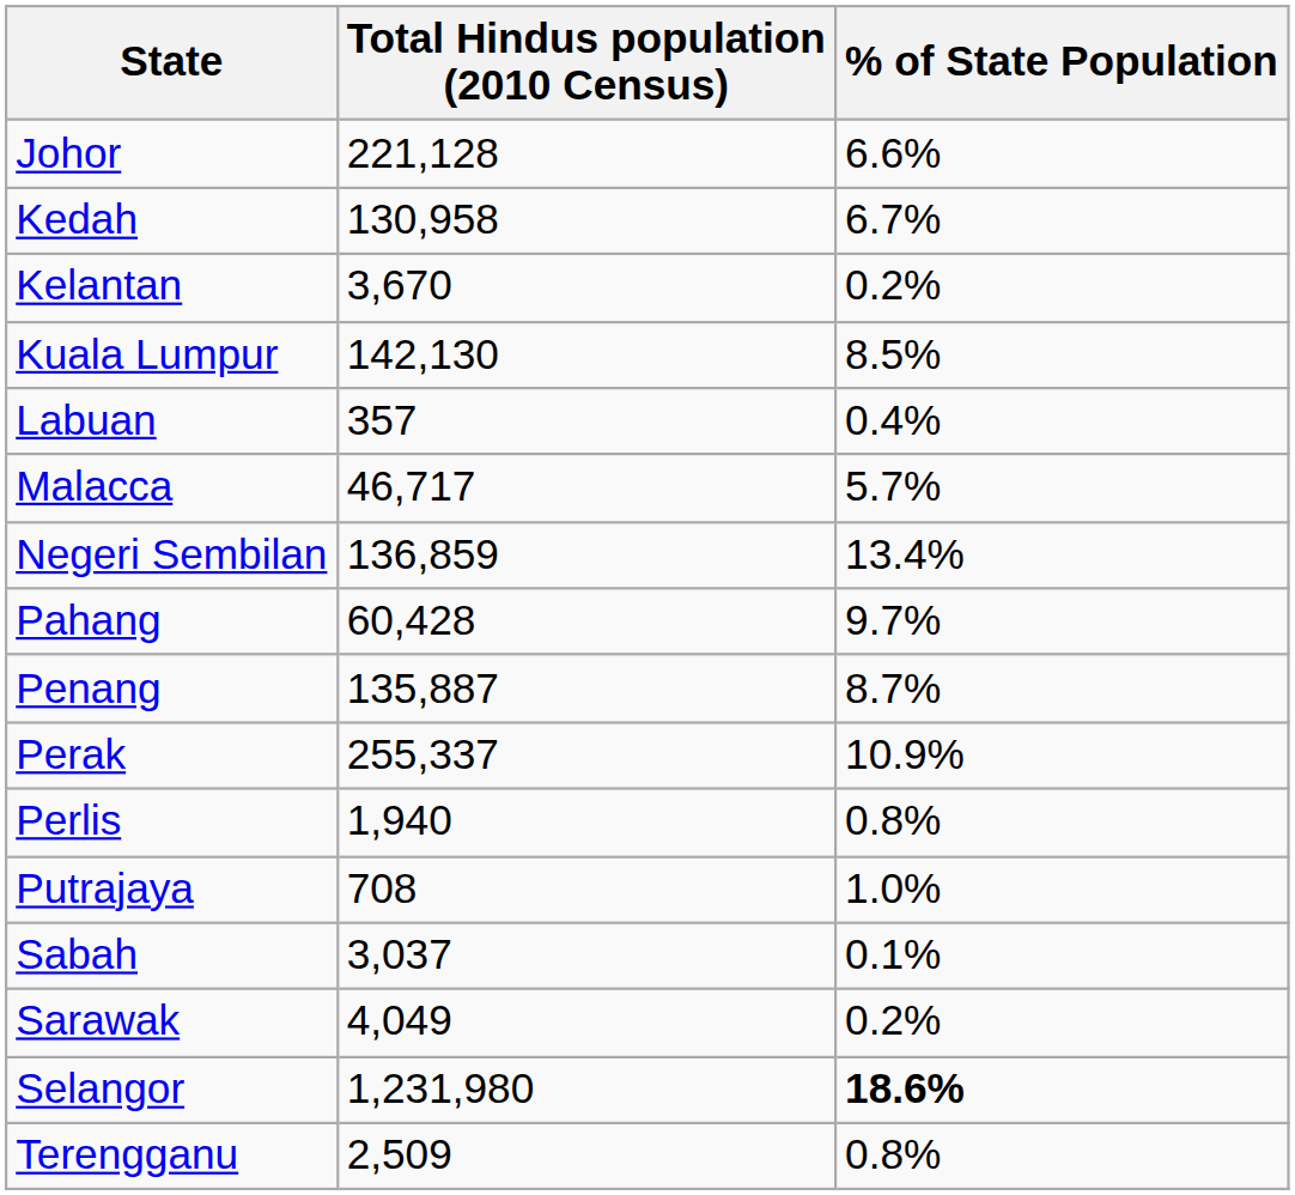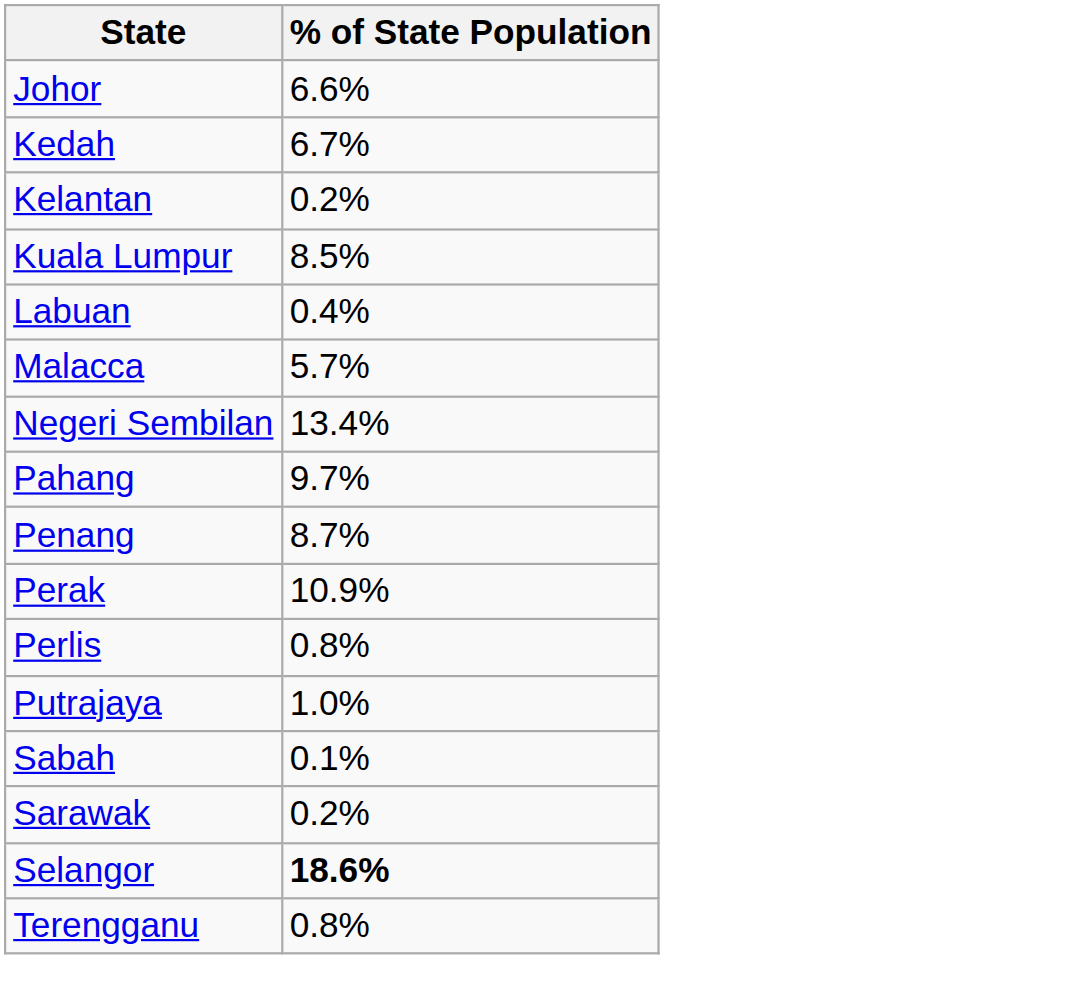 <table class="wikitable sortable">
 <tr>
 <th>State</th>
-<th>Total Hindus population<br>(2010 Census)</th>
 <th>% of State Population</th>
 </tr>
 <tr>
 <td><a href='#'>Johor</a></td>
-<td>221,128</td>
 <td>6.6%</td>
 </tr>
 <tr>
 <td><a href='#'>Kedah</a></td>
-<td>130,958</td>
 <td>6.7%</td>
 </tr>
 <tr>
 <td><a href='#'>Kelantan</a></td>
-<td>3,670</td>
 <td>0.2%</td>
 </tr>
 <tr>
 <td><a href='#'>Kuala Lumpur</a></td>
-<td>142,130</td>
 <td>8.5%</td>
 </tr>
 <tr>
 <td><a href='#'>Labuan</a></td>
-<td>357</td>
 <td>0.4%</td>
 </tr>
 <tr>
 <td><a href='#'>Malacca</a></td>
-<td>46,717</td>
 <td>5.7%</td>
 </tr>
 <tr>
 <td><a href='#'>Negeri Sembilan</a></td>
-<td>136,859</td>
 <td>13.4%</td>
 </tr>
 <tr>
 <td><a href='#'>Pahang</a></td>
-<td>60,428</td>
 <td>9.7%</td>
 </tr>
 <tr>
 <td><a href='#'>Penang</a></td>
-<td>135,887</td>
 <td>8.7%</td>
 </tr>
 <tr>
 <td><a href='#'>Perak</a></td>
-<td>255,337</td>
 <td>10.9%</td>
 </tr>
 <tr>
 <td><a href='#'>Perlis</a></td>
-<td>1,940</td>
 <td>0.8%</td>
 </tr>
 <tr>
 <td><a href='#'>Putrajaya</a></td>
-<td>708</td>
 <td>1.0%</td>
 </tr>
 <tr>
 <td><a href='#'>Sabah</a></td>
-<td>3,037</td>
 <td>0.1%</td>
 </tr>
 <tr>
 <td><a href='#'>Sarawak</a></td>
-<td>4,049</td>
 <td>0.2%</td>
 </tr>
 <tr>
 <td><a href='#'>Selangor</a></td>
-<td>1,231,980</td>
 <td><strong>18.6%</strong></td>
 </tr>
 <tr>
 <td><a href='#'>Terengganu</a></td>
-<td>2,509</td>
 <td>0.8%</td>
 </tr>
 </table>
